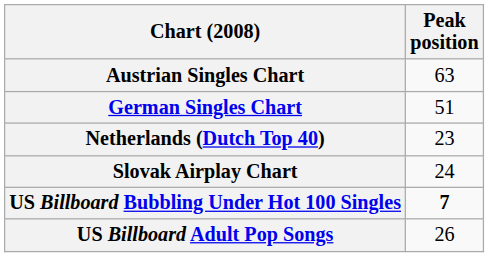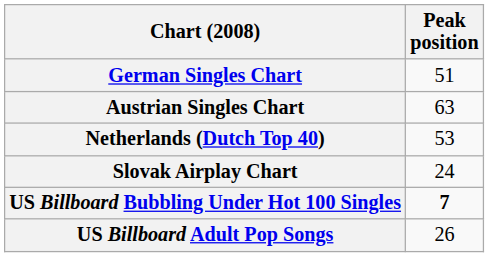 <table class="wikitable sortable plainrowheaders">
 <tr>
 <th scope="col">Chart (2008)</th>
 <th scope="col">Peak<br>position</th>
 </tr>
 <tr>
+<th scope="row"><a href='#'>German Singles Chart</a></th>
+<td align="center">51</td>
+</tr>
+<tr>
 <th scope="row">Austrian Singles Chart</th>
 <td align="center">63</td>
 </tr>
 <tr>
-<th scope="row"><a href='#'>German Singles Chart</a></th>
-<td align="center">51</td>
-</tr>
-<tr>
 <th scope="row">Netherlands (<a href='#'>Dutch Top 40</a>)</th>
-<td align="center">23</td>
+<td align="center">53</td>
 </tr>
 <tr>
 <th scope="row">Slovak Airplay Chart</th>
 <td align="center">24</td>
 </tr>
 <tr>
 <th scope="row">US <em>Billboard</em> <a href='#'>Bubbling Under Hot 100 Singles</a></th>
 <td align="center"><strong>7</strong></td>
 </tr>
 <tr>
 <th scope="row">US <em>Billboard</em> <a href='#'>Adult Pop Songs</a></th>
 <td align="center">26</td>
 </tr>
 </table>
